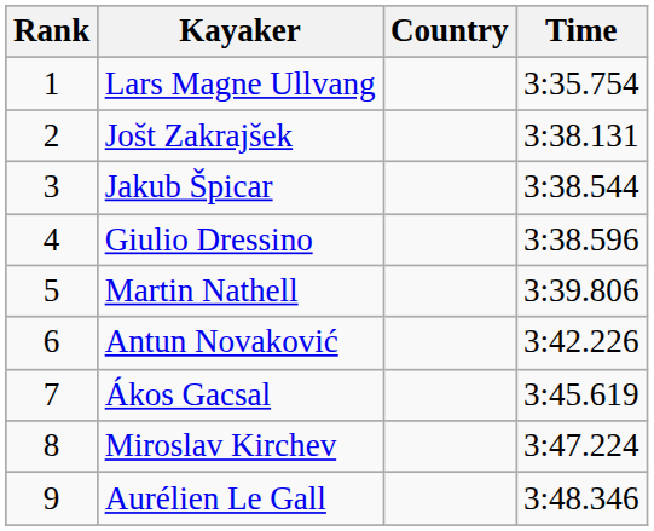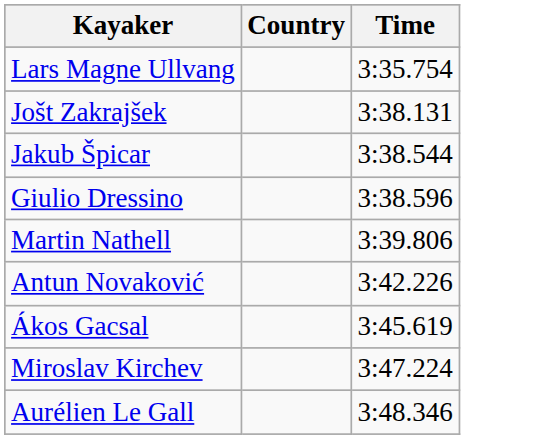 <table class="wikitable" style="text-align:center">
 <tr>
-<th>Rank</th>
 <th>Kayaker</th>
 <th>Country</th>
 <th>Time</th>
 </tr>
 <tr>
-<td>1</td>
 <td align=left><a href='#'>Lars Magne Ullvang</a></td>
 <td align=left></td>
 <td>3:35.754</td>
 </tr>
 <tr>
-<td>2</td>
 <td align=left><a href='#'>Jošt Zakrajšek</a></td>
 <td align=left></td>
 <td>3:38.131</td>
 </tr>
 <tr>
-<td>3</td>
 <td align=left><a href='#'>Jakub Špicar</a></td>
 <td align=left></td>
 <td>3:38.544</td>
 </tr>
 <tr>
-<td>4</td>
 <td align=left><a href='#'>Giulio Dressino</a></td>
 <td align=left></td>
 <td>3:38.596</td>
 </tr>
 <tr>
-<td>5</td>
 <td align=left><a href='#'>Martin Nathell</a></td>
 <td align=left></td>
 <td>3:39.806</td>
 </tr>
 <tr>
-<td>6</td>
 <td align=left><a href='#'>Antun Novaković</a></td>
 <td align=left></td>
 <td>3:42.226</td>
 </tr>
 <tr>
-<td>7</td>
 <td align=left><a href='#'>Ákos Gacsal</a></td>
 <td align=left></td>
 <td>3:45.619</td>
 </tr>
 <tr>
-<td>8</td>
 <td align=left><a href='#'>Miroslav Kirchev</a></td>
 <td align=left></td>
 <td>3:47.224</td>
 </tr>
 <tr>
-<td>9</td>
 <td align=left><a href='#'>Aurélien Le Gall</a></td>
 <td align=left></td>
 <td>3:48.346</td>
 </tr>
 </table>
